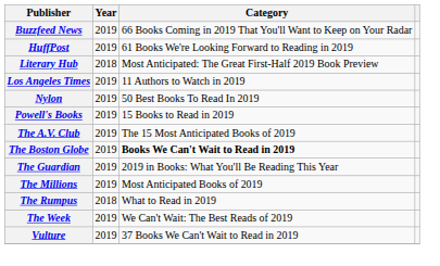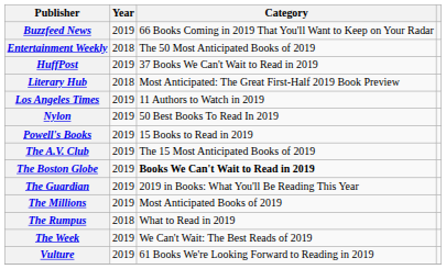 <table class="wikitable sortable plainrowheaders">
 <tr>
 <th scope="col">Publisher</th>
 <th scope="col">Year</th>
 <th scope="col">Category</th>
 <th scope="col" class="unsortable"></th>
 </tr>
 <tr>
 <th scope="row"><em><a href='#'>Buzzfeed News</a></em></th>
 <td style="text-align:center;">2019</td>
 <td>66 Books Coming in 2019 That You'll Want to Keep on Your Radar</td>
 <td style="text-align:center;"></td>
 </tr>
 <tr>
+<th scope="row"><em><a href='#'>Entertainment Weekly</a></em></th>
+<td style="text-align:center;">2018</td>
+<td>The 50 Most Anticipated Books of 2019</td>
+<td style="text-align:center;"></td>
+</tr>
+<tr>
 <th scope="row"><em><a href='#'>HuffPost</a></em></th>
 <td style="text-align:center;">2019</td>
-<td>61 Books We're Looking Forward to Reading in 2019</td>
+<td>37 Books We Can't Wait to Read in 2019</td>
 <td style="text-align:center;"></td>
 </tr>
 <tr>
 <th scope="row"><em><a href='#'>Literary Hub</a></em></th>
 <td style="text-align:center;">2018</td>
 <td>Most Anticipated: The Great First-Half 2019 Book Preview</td>
 <td style="text-align:center;"></td>
 </tr>
 <tr>
 <th scope="row"><em><a href='#'>Los Angeles Times</a></em></th>
 <td style="text-align:center;">2019</td>
 <td>11 Authors to Watch in 2019</td>
 <td style="text-align:center;"></td>
 </tr>
 <tr>
 <th scope="row"><em><a href='#'>Nylon</a></em></th>
 <td style="text-align:center;">2019</td>
 <td>50 Best Books To Read In 2019</td>
 <td style="text-align:center;"></td>
 </tr>
 <tr>
 <th scope="row"><em><a href='#'>Powell's Books</a></em></th>
 <td style="text-align:center;">2019</td>
 <td>15 Books to Read in 2019</td>
 <td style="text-align:center;"></td>
 </tr>
 <tr>
 <th scope="row"><em><a href='#'>The A.V. Club</a></em></th>
 <td style="text-align:center;">2019</td>
 <td>The 15 Most Anticipated Books of 2019</td>
 <td style="text-align:center;"></td>
 </tr>
 <tr>
 <th scope="row"><em><a href='#'>The Boston Globe</a></em></th>
 <td style="text-align:center;">2019</td>
 <td><strong>Books We Can't Wait to Read in 2019</strong></td>
 <td style="text-align:center;"></td>
 </tr>
 <tr>
 <th scope="row"><em><a href='#'>The Guardian</a></em></th>
 <td style="text-align:center;">2019</td>
 <td>2019 in Books: What You'll Be Reading This Year</td>
 <td style="text-align:center;"></td>
 </tr>
 <tr>
 <th scope="row"><em><a href='#'>The Millions</a></em></th>
 <td style="text-align:center;">2019</td>
 <td>Most Anticipated Books of 2019</td>
 <td style="text-align:center;"></td>
 </tr>
 <tr>
 <th scope="row"><em><a href='#'>The Rumpus</a></em></th>
 <td style="text-align:center;">2018</td>
 <td>What to Read in 2019</td>
 <td style="text-align:center;"></td>
 </tr>
 <tr>
 <th scope="row"><em><a href='#'>The Week</a></em></th>
 <td style="text-align:center;">2019</td>
 <td>We Can't Wait: The Best Reads of 2019</td>
 <td style="text-align:center;"></td>
 </tr>
 <tr>
 <th scope="row"><em><a href='#'>Vulture</a></em></th>
 <td style="text-align:center;">2019</td>
-<td>37 Books We Can't Wait to Read in 2019</td>
+<td>61 Books We're Looking Forward to Reading in 2019</td>
 <td style="text-align:center;"></td>
 </tr>
 <tr>
 </tr>
 </table>
